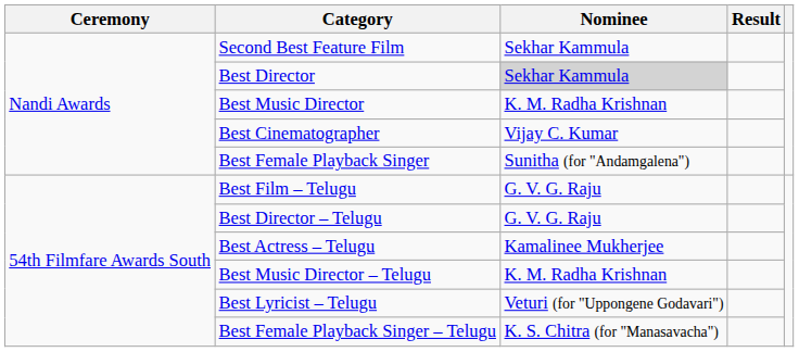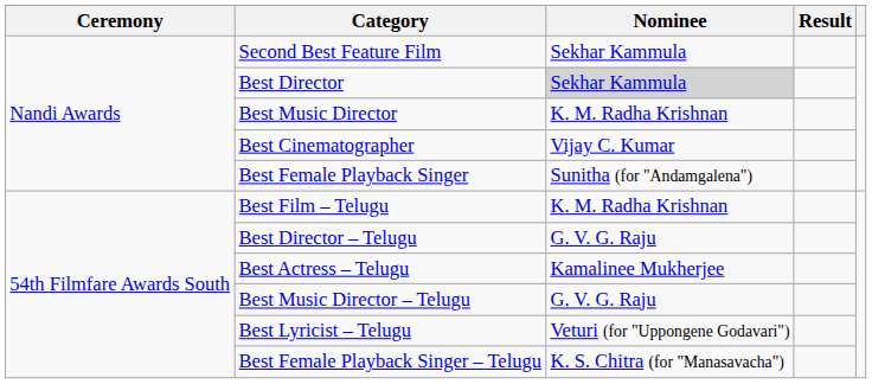 <table class="wikitable">
 <tr>
 <th>Ceremony</th>
 <th>Category</th>
 <th>Nominee</th>
 <th>Result</th>
 <th></th>
 </tr>
 <tr>
 <td rowspan="5"><a href='#'>Nandi Awards</a></td>
 <td><a href='#'>Second Best Feature Film</a></td>
 <td><a href='#'>Sekhar Kammula</a></td>
 <td></td>
 <td rowspan="5"></td>
 </tr>
 <tr>
 <td><a href='#'>Best Director</a></td>
 <td style="background: lightgrey;"><a href='#'>Sekhar Kammula</a></td>
 <td></td>
 </tr>
 <tr>
 <td><a href='#'>Best Music Director</a></td>
 <td><a href='#'>K. M. Radha Krishnan</a></td>
 <td></td>
 </tr>
 <tr>
 <td><a href='#'>Best Cinematographer</a></td>
 <td><a href='#'>Vijay C. Kumar</a></td>
 <td></td>
 </tr>
 <tr>
 <td><a href='#'>Best Female Playback Singer</a></td>
 <td><a href='#'>Sunitha</a> <small>(for "Andamgalena")</small></td>
 <td></td>
 </tr>
 <tr>
 <td rowspan="6"><a href='#'>54th Filmfare Awards South</a></td>
 <td><a href='#'>Best Film – Telugu</a></td>
-<td><a href='#'>G. V. G. Raju</a></td>
+<td><a href='#'>K. M. Radha Krishnan</a></td>
 <td></td>
 <td rowspan="6"></td>
 </tr>
 <tr>
 <td><a href='#'>Best Director – Telugu</a></td>
 <td><a href='#'>G. V. G. Raju</a></td>
 <td></td>
 </tr>
 <tr>
 <td><a href='#'>Best Actress – Telugu</a></td>
 <td><a href='#'>Kamalinee Mukherjee</a></td>
 <td></td>
 </tr>
 <tr>
 <td><a href='#'>Best Music Director – Telugu</a></td>
-<td><a href='#'>K. M. Radha Krishnan</a></td>
+<td><a href='#'>G. V. G. Raju</a></td>
 <td></td>
 </tr>
 <tr>
 <td><a href='#'>Best Lyricist – Telugu</a></td>
 <td><a href='#'>Veturi</a> <small>(for "Uppongene Godavari")</small></td>
 <td></td>
 </tr>
 <tr>
 <td><a href='#'>Best Female Playback Singer – Telugu</a></td>
 <td><a href='#'>K. S. Chitra</a> <small>(for "Manasavacha")</small></td>
 <td></td>
 </tr>
 </table>
